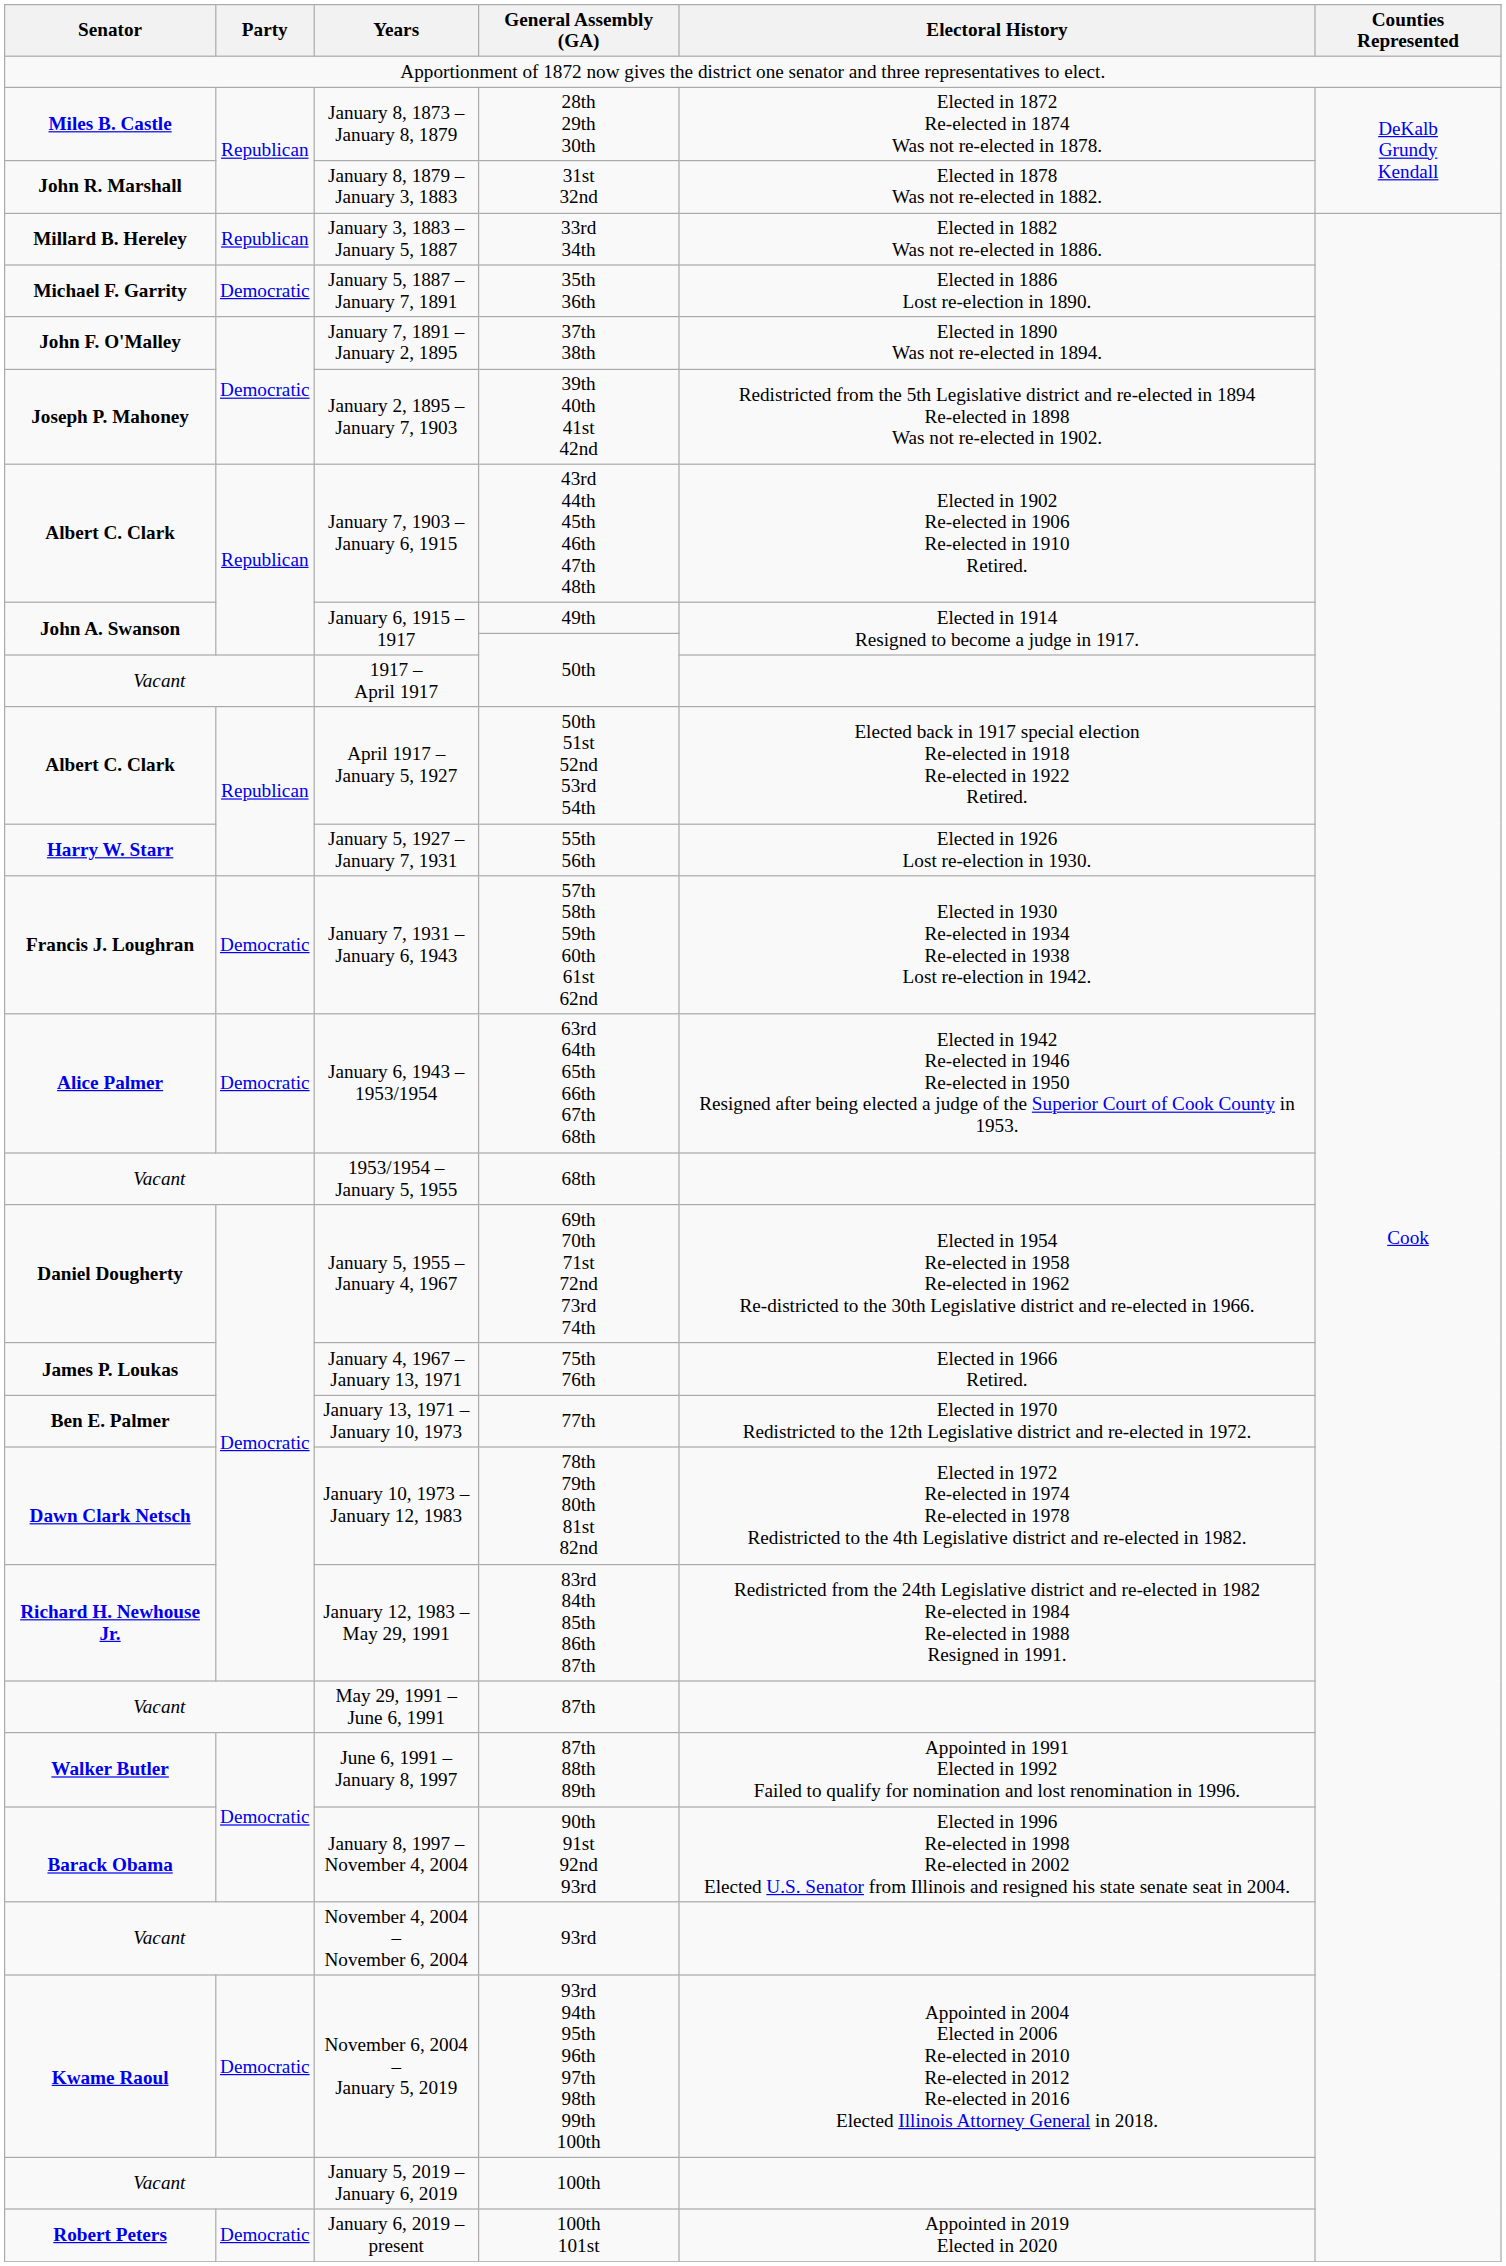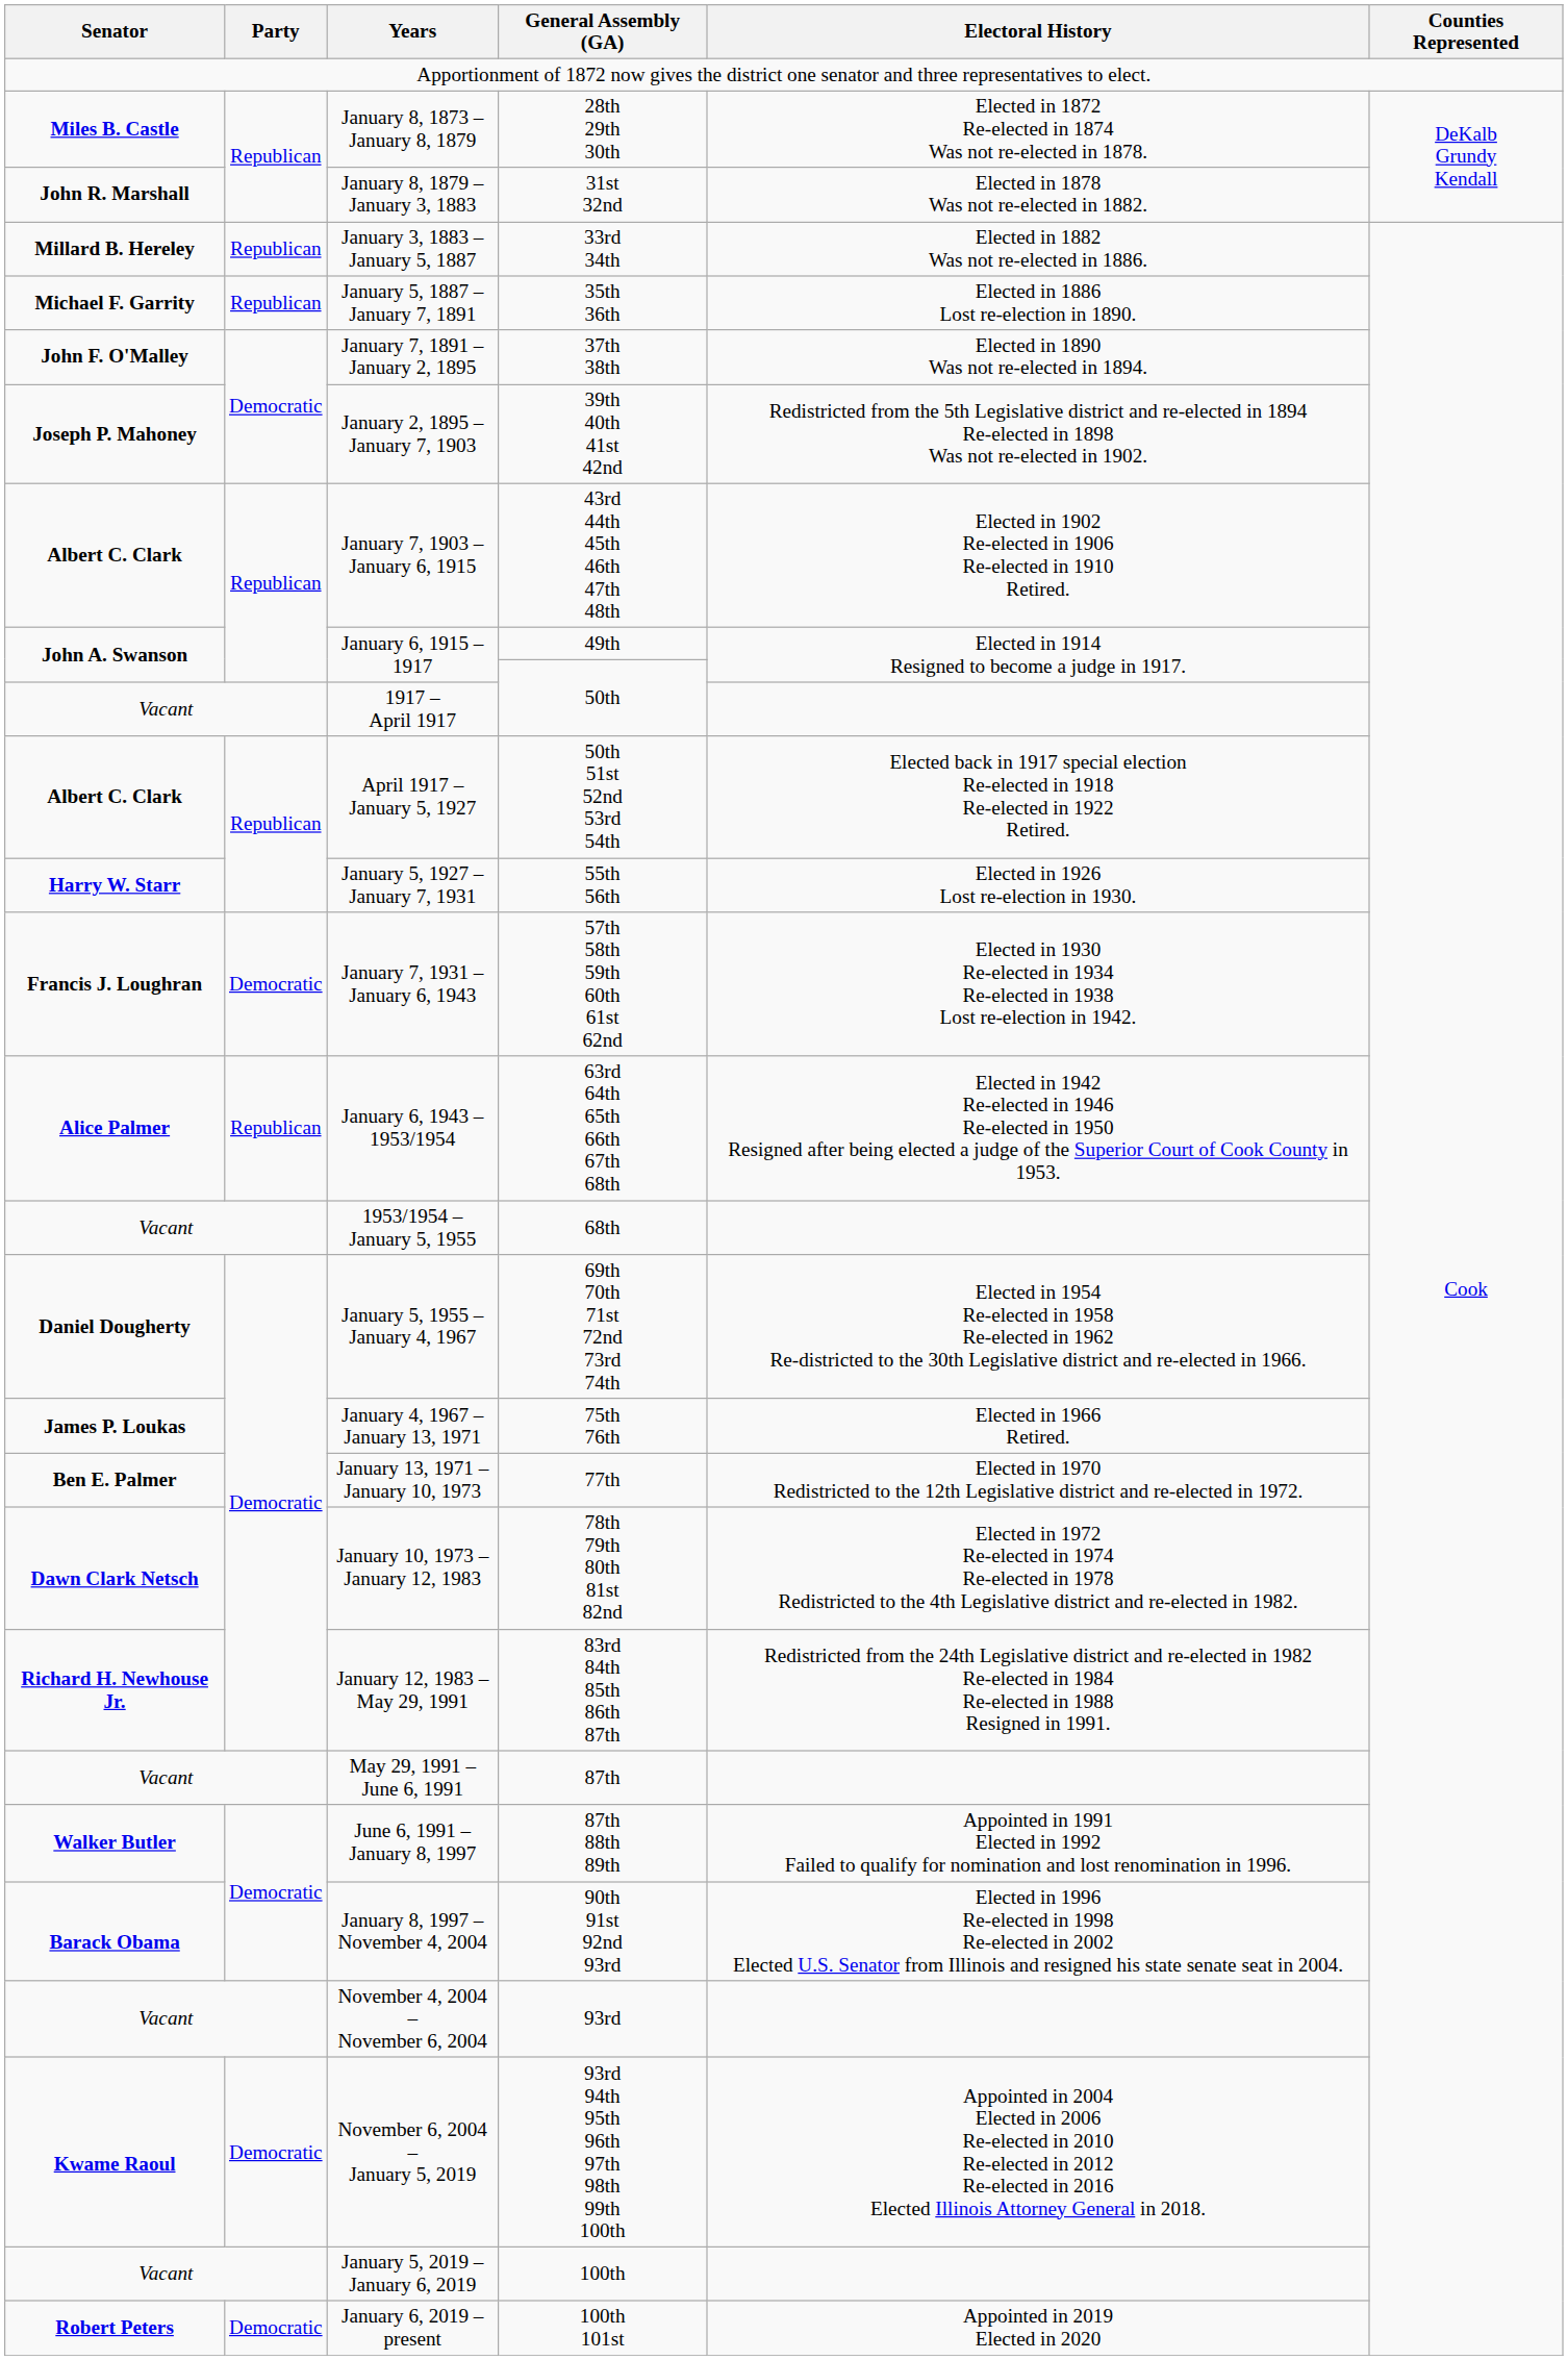 <table class="wikitable" style="text-align:center">
 <tr>
 <th>Senator</th>
 <th>Party</th>
 <th>Years</th>
 <th>General Assembly (GA)</th>
 <th>Electoral History</th>
 <th>Counties Represented</th>
 </tr>
 <tr>
 <td colspan=7>Apportionment of 1872 now gives the district one senator and three representatives to elect.</td>
 </tr>
 <tr>
 <td><strong><a href='#'>Miles B. Castle</a></strong></td>
 <td rowspan=2 ><a href='#'>Republican</a></td>
 <td>January 8, 1873 –<br>January 8, 1879</td>
 <td>28th<br>29th<br>30th</td>
 <td>Elected in 1872<br>Re-elected in 1874<br>Was not re-elected in 1878.</td>
 <td rowspan=2><a href='#'>DeKalb</a><br><a href='#'>Grundy</a><br><a href='#'>Kendall</a></td>
 </tr>
 <tr>
 <td><strong>John R. Marshall</strong></td>
 <td>January 8, 1879 –<br>January 3, 1883</td>
 <td>31st<br>32nd</td>
 <td>Elected in 1878<br>Was not re-elected in 1882.</td>
 </tr>
 <tr>
 <td><strong>Millard B. Hereley</strong></td>
 <td><a href='#'>Republican</a></td>
 <td>January 3, 1883 –<br>January 5, 1887</td>
 <td>33rd<br>34th</td>
 <td>Elected in 1882<br>Was not re-elected in 1886.</td>
 <td rowspan=25><a href='#'>Cook</a></td>
 </tr>
 <tr>
 <td><strong>Michael F. Garrity</strong></td>
-<td><a href='#'>Democratic</a></td>
+<td><a href='#'>Republican</a></td>
 <td>January 5, 1887 –<br>January 7, 1891</td>
 <td>35th<br>36th</td>
 <td>Elected in 1886<br>Lost re-election in 1890.</td>
 </tr>
 <tr>
 <td><strong>John F. O'Malley</strong></td>
 <td rowspan=2 ><a href='#'>Democratic</a></td>
 <td>January 7, 1891 –<br>January 2, 1895</td>
 <td>37th<br>38th</td>
 <td>Elected in 1890<br>Was not re-elected in 1894.</td>
 </tr>
 <tr>
 <td><strong>Joseph P. Mahoney</strong></td>
 <td>January 2, 1895 –<br>January 7, 1903</td>
 <td>39th<br>40th<br>41st<br>42nd</td>
 <td>Redistricted from the 5th Legislative district and re-elected in 1894<br>Re-elected in 1898<br>Was not re-elected in 1902.</td>
 </tr>
 <tr>
 <td><strong>Albert C. Clark</strong></td>
 <td rowspan=3 ><a href='#'>Republican</a></td>
 <td>January 7, 1903 –<br>January 6, 1915</td>
 <td>43rd<br>44th<br>45th<br>46th<br>47th<br>48th</td>
 <td>Elected in 1902<br>Re-elected in 1906<br>Re-elected in 1910<br>Retired.</td>
 </tr>
 <tr>
 <td rowspan=2><strong>John A. Swanson</strong></td>
 <td rowspan=2>January 6, 1915 –<br>1917</td>
 <td>49th</td>
 <td rowspan=2>Elected in 1914<br>Resigned to become a judge in 1917.</td>
 </tr>
 <tr>
 <td rowspan=2>50th</td>
 </tr>
 <tr>
 <td colspan=2><em>Vacant</em></td>
 <td>1917 –<br>April 1917</td>
 </tr>
 <tr>
 <td><strong>Albert C. Clark</strong></td>
 <td rowspan=2 ><a href='#'>Republican</a></td>
 <td>April 1917 –<br>January 5, 1927</td>
 <td>50th<br>51st<br>52nd<br>53rd<br>54th</td>
 <td>Elected back in 1917 special election<br>Re-elected in 1918<br>Re-elected in 1922<br>Retired.</td>
 </tr>
 <tr>
 <td><strong><a href='#'>Harry W. Starr</a></strong></td>
 <td>January 5, 1927 –<br>January 7, 1931</td>
 <td>55th<br>56th</td>
 <td>Elected in 1926<br>Lost re-election in 1930.</td>
 </tr>
 <tr>
 <td><strong>Francis J. Loughran</strong></td>
 <td><a href='#'>Democratic</a></td>
 <td>January 7, 1931 –<br>January 6, 1943</td>
 <td>57th<br>58th<br>59th<br>60th<br>61st<br>62nd</td>
 <td>Elected in 1930<br>Re-elected in 1934<br>Re-elected in 1938<br>Lost re-election in 1942.</td>
 </tr>
 <tr>
 <td><strong><a href='#'>Alice Palmer</a></strong></td>
-<td><a href='#'>Democratic</a></td>
+<td><a href='#'>Republican</a></td>
 <td>January 6, 1943 –<br>1953/1954</td>
 <td>63rd<br>64th<br>65th<br>66th<br>67th<br>68th</td>
 <td>Elected in 1942<br>Re-elected in 1946<br>Re-elected in 1950<br>Resigned after being elected a judge of the <a href='#'>Superior Court of Cook County</a> in 1953.</td>
 </tr>
 <tr>
 <td colspan=2><em>Vacant</em></td>
 <td>1953/1954 –<br>January 5, 1955</td>
 <td>68th</td>
 </tr>
 <tr>
 <td><strong>Daniel Dougherty</strong></td>
 <td rowspan=5 ><a href='#'>Democratic</a></td>
 <td>January 5, 1955 –<br>January 4, 1967</td>
 <td>69th<br>70th<br>71st<br>72nd<br>73rd<br>74th</td>
 <td>Elected in 1954<br>Re-elected in 1958<br>Re-elected in 1962<br>Re-districted to the 30th Legislative district and re-elected in 1966.</td>
 </tr>
 <tr>
 <td><strong>James P. Loukas</strong></td>
 <td>January 4, 1967 –<br>January 13, 1971</td>
 <td>75th<br>76th</td>
 <td>Elected in 1966<br>Retired.</td>
 </tr>
 <tr>
 <td><strong>Ben E. Palmer</strong></td>
 <td>January 13, 1971 –<br>January 10, 1973</td>
 <td>77th</td>
 <td>Elected in 1970<br>Redistricted to the 12th Legislative district and re-elected in 1972.</td>
 </tr>
 <tr>
 <td align=center><br><strong><a href='#'>Dawn Clark Netsch</a></strong></td>
 <td>January 10, 1973 –<br>January 12, 1983</td>
 <td>78th<br>79th<br>80th<br>81st<br>82nd</td>
 <td>Elected in 1972<br>Re-elected in 1974<br>Re-elected in 1978<br>Redistricted to the 4th Legislative district and re-elected in 1982.</td>
 </tr>
 <tr>
 <td><strong><a href='#'>Richard H. Newhouse Jr.</a></strong></td>
 <td>January 12, 1983 –<br>May 29, 1991</td>
 <td>83rd<br>84th<br>85th<br>86th<br>87th</td>
 <td>Redistricted from the 24th Legislative district and re-elected in 1982<br>Re-elected in 1984<br>Re-elected in 1988<br>Resigned in 1991.</td>
 </tr>
 <tr>
 <td colspan=2><em>Vacant</em></td>
 <td>May 29, 1991 –<br>June 6, 1991</td>
 <td>87th</td>
 </tr>
 <tr>
 <td><strong><a href='#'>Walker Butler</a></strong></td>
 <td rowspan=2 ><a href='#'>Democratic</a></td>
 <td>June 6, 1991 –<br>January 8, 1997</td>
 <td>87th<br>88th<br>89th</td>
 <td>Appointed in 1991<br>Elected in 1992<br>Failed to qualify for nomination and lost renomination in 1996.</td>
 </tr>
 <tr>
 <td align=center><br><strong><a href='#'>Barack Obama</a></strong></td>
 <td>January 8, 1997 –<br>November 4, 2004</td>
 <td>90th<br>91st<br>92nd<br>93rd</td>
 <td>Elected in 1996<br>Re-elected in 1998<br>Re-elected in 2002<br>Elected <a href='#'>U.S. Senator</a> from Illinois and resigned his state senate seat in 2004.</td>
 </tr>
 <tr>
 <td colspan=2><em>Vacant</em></td>
 <td>November 4, 2004 –<br>November 6, 2004</td>
 <td>93rd</td>
 </tr>
 <tr>
 <td align=center><br><strong><a href='#'>Kwame Raoul</a></strong></td>
 <td><a href='#'>Democratic</a></td>
 <td>November 6, 2004 –<br>January 5, 2019</td>
 <td>93rd<br>94th<br>95th<br>96th<br>97th<br>98th<br>99th<br>100th</td>
 <td>Appointed in 2004<br>Elected in 2006<br>Re-elected in 2010<br>Re-elected in 2012<br>Re-elected in 2016<br>Elected <a href='#'>Illinois Attorney General</a> in 2018.</td>
 </tr>
 <tr>
 <td colspan=2><em>Vacant</em></td>
 <td>January 5, 2019 –<br>January 6, 2019</td>
 <td>100th</td>
 </tr>
 <tr>
 <td><strong><a href='#'>Robert Peters</a></strong></td>
 <td><a href='#'>Democratic</a></td>
 <td>January 6, 2019 –<br>present</td>
 <td>100th<br>101st</td>
 <td>Appointed in 2019<br>Elected in 2020</td>
 </tr>
 </table>
